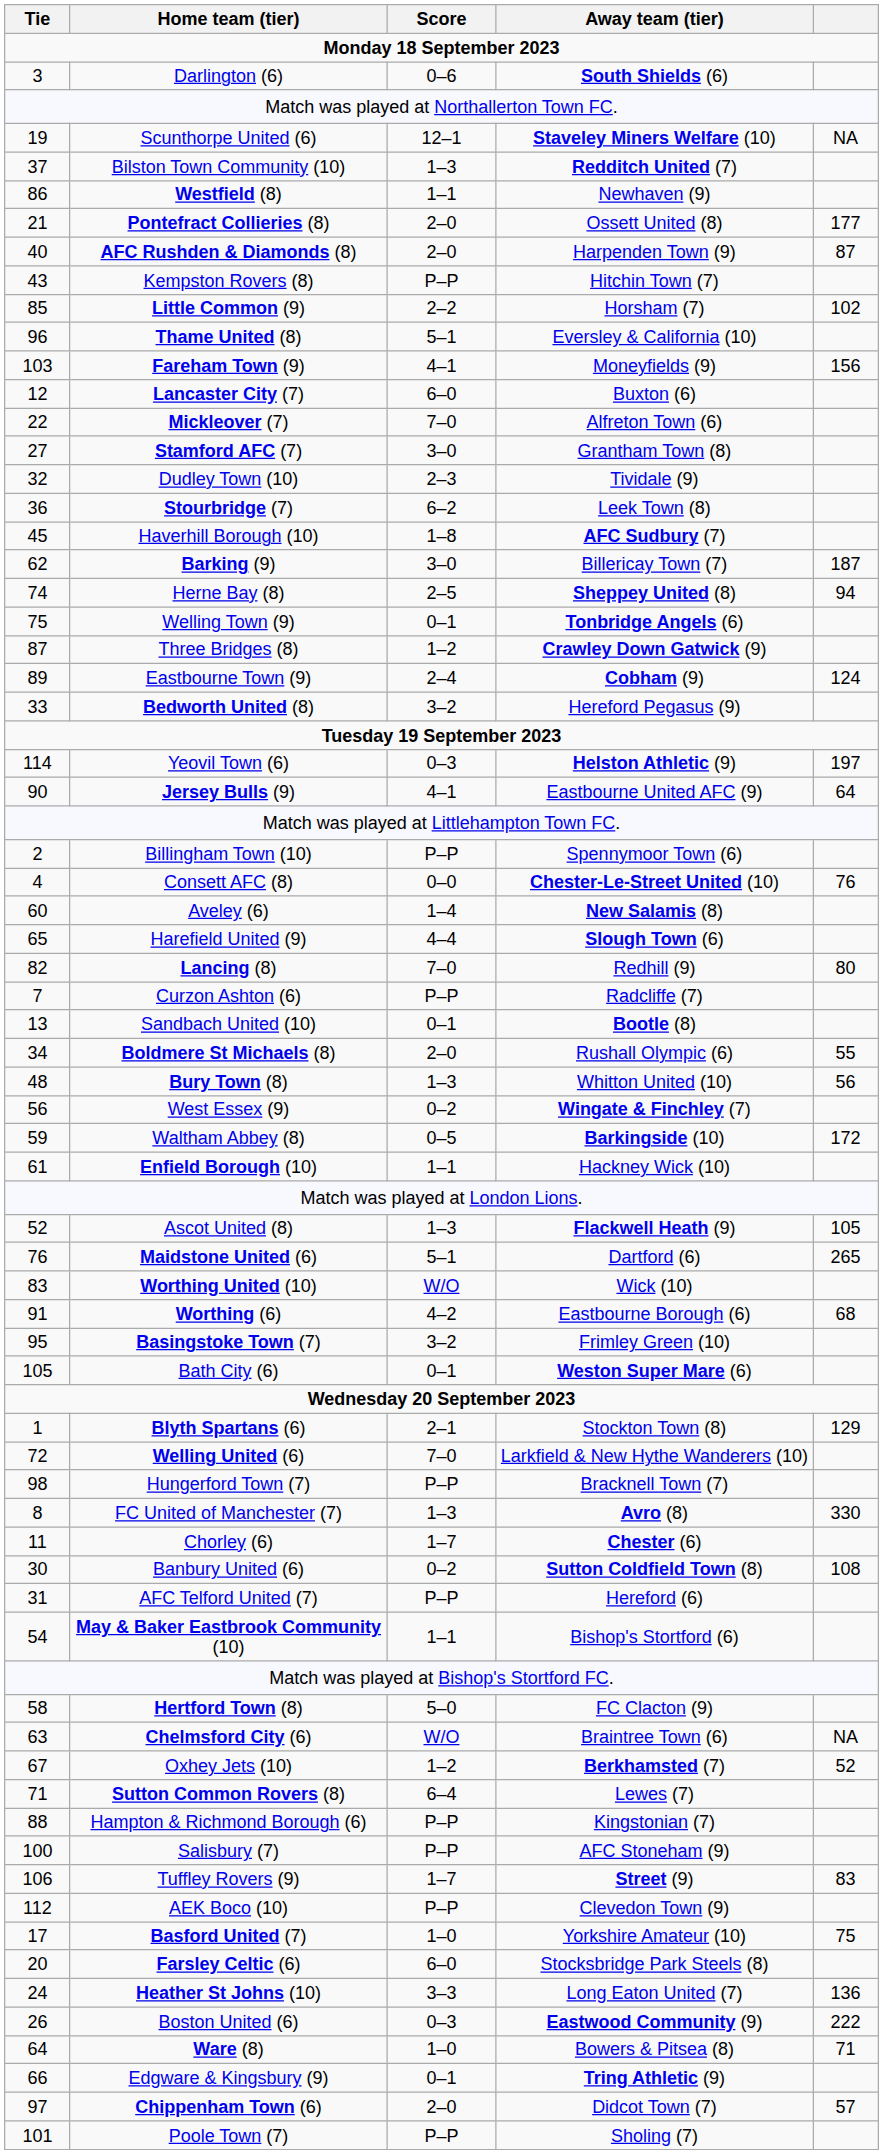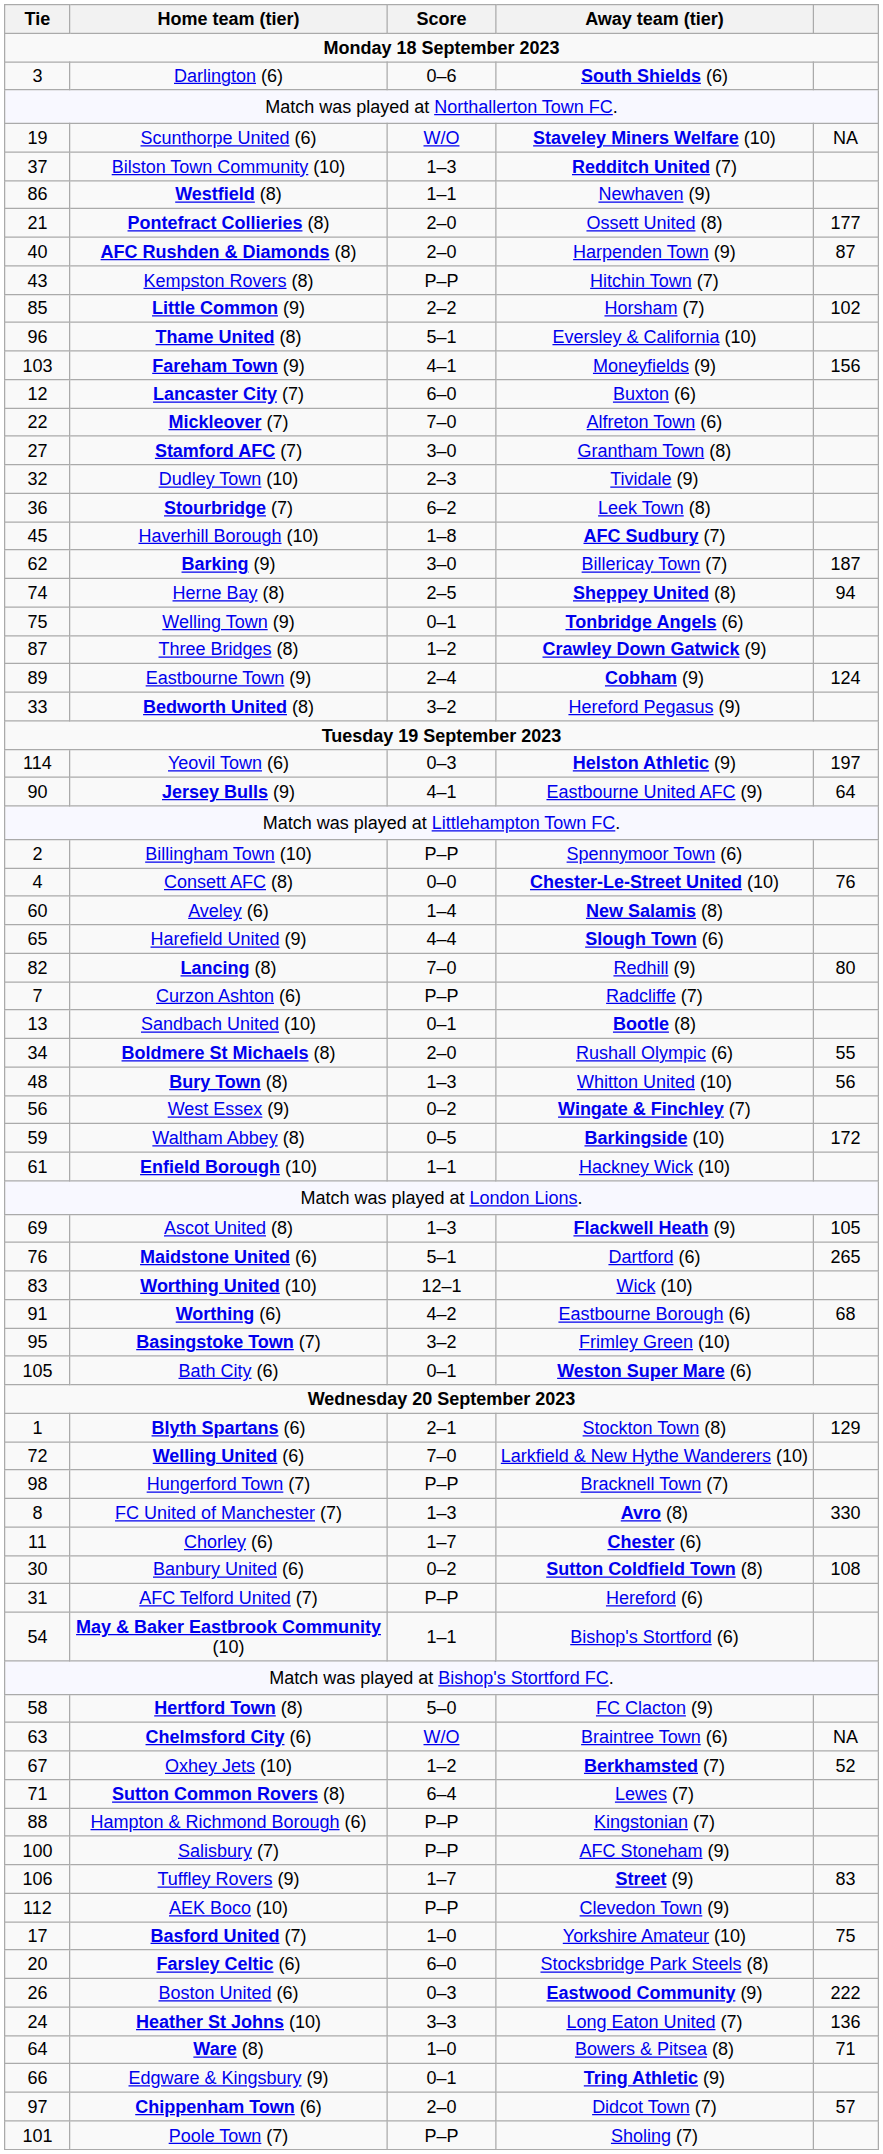 <table class="wikitable" style="width:700px;text-align:center;font-size:90%">
 <tr>
 <th scope="col" style="width: 7.50%">Tie</th>
 <th scope="col" style="width:36.25%">Home team (tier)</th>
 <th scope="col" style="width:12.50%">Score</th>
 <th scope="col" style="width:36.25%">Away team (tier)</th>
 <th scope="col" style="width: 7.50%"></th>
 </tr>
 <tr>
 <td colspan="5"><strong>Monday 18 September 2023</strong></td>
 </tr>
 <tr>
 <td>3</td>
 <td><a href='#'>Darlington</a> (6)</td>
 <td>0–6</td>
 <td><strong><a href='#'>South Shields</a></strong> (6)</td>
 <td></td>
 </tr>
 <tr>
 <td colspan="5" style="background:GhostWhite;height:20px;text-align:center">Match was played at <a href='#'>Northallerton Town FC</a>.</td>
 </tr>
 <tr>
 <td>19</td>
 <td><a href='#'>Scunthorpe United</a> (6)</td>
-<td>12–1</td>
+<td><a href='#'>W/O</a></td>
 <td><strong><a href='#'>Staveley Miners Welfare</a></strong> (10)</td>
 <td>NA</td>
 </tr>
 <tr>
 <td>37</td>
 <td><a href='#'>Bilston Town Community</a> (10)</td>
 <td>1–3</td>
 <td><strong><a href='#'>Redditch United</a></strong> (7)</td>
 <td></td>
 </tr>
 <tr>
 <td>86</td>
 <td><strong><a href='#'>Westfield</a></strong> (8)</td>
 <td>1–1 </td>
 <td><a href='#'>Newhaven</a> (9)</td>
 <td></td>
 </tr>
 <tr>
 <td>21</td>
 <td><strong><a href='#'>Pontefract Collieries</a></strong> (8)</td>
 <td>2–0</td>
 <td><a href='#'>Ossett United</a> (8)</td>
 <td>177</td>
 </tr>
 <tr>
 <td>40</td>
 <td><strong><a href='#'>AFC Rushden & Diamonds</a></strong> (8)</td>
 <td>2–0</td>
 <td><a href='#'>Harpenden Town</a> (9)</td>
 <td>87</td>
 </tr>
 <tr>
 <td>43</td>
 <td><a href='#'>Kempston Rovers</a> (8)</td>
 <td>P–P</td>
 <td><a href='#'>Hitchin Town</a> (7)</td>
 <td></td>
 </tr>
 <tr>
 <td>85</td>
 <td><strong><a href='#'>Little Common</a></strong> (9)</td>
 <td>2–2 </td>
 <td><a href='#'>Horsham</a> (7)</td>
 <td>102</td>
 </tr>
 <tr>
 <td>96</td>
 <td><strong><a href='#'>Thame United</a></strong> (8)</td>
 <td>5–1</td>
 <td><a href='#'>Eversley & California</a> (10)</td>
 <td></td>
 </tr>
 <tr>
 <td>103</td>
 <td><strong><a href='#'>Fareham Town</a></strong> (9)</td>
 <td>4–1</td>
 <td><a href='#'>Moneyfields</a> (9)</td>
 <td>156</td>
 </tr>
 <tr>
 <td>12</td>
 <td><strong><a href='#'>Lancaster City</a></strong> (7)</td>
 <td>6–0</td>
 <td><a href='#'>Buxton</a> (6)</td>
 <td></td>
 </tr>
 <tr>
 <td>22</td>
 <td><strong><a href='#'>Mickleover</a></strong> (7)</td>
 <td>7–0</td>
 <td><a href='#'>Alfreton Town</a> (6)</td>
 <td></td>
 </tr>
 <tr>
 <td>27</td>
 <td><strong><a href='#'>Stamford AFC</a></strong> (7)</td>
 <td>3–0</td>
 <td><a href='#'>Grantham Town</a> (8)</td>
 <td></td>
 </tr>
 <tr>
 <td>32</td>
 <td><a href='#'>Dudley Town</a> (10)</td>
 <td>2–3</td>
 <td><a href='#'>Tividale</a> (9)</td>
 <td></td>
 </tr>
 <tr>
 <td>36</td>
 <td><strong><a href='#'>Stourbridge</a></strong> (7)</td>
 <td>6–2</td>
 <td><a href='#'>Leek Town</a> (8)</td>
 <td></td>
 </tr>
 <tr>
 <td>45</td>
 <td><a href='#'>Haverhill Borough</a> (10)</td>
 <td>1–8</td>
 <td><strong><a href='#'>AFC Sudbury</a></strong> (7)</td>
 <td></td>
 </tr>
 <tr>
 <td>62</td>
 <td><strong><a href='#'>Barking</a></strong> (9)</td>
 <td>3–0</td>
 <td><a href='#'>Billericay Town</a> (7)</td>
 <td>187</td>
 </tr>
 <tr>
 <td>74</td>
 <td><a href='#'>Herne Bay</a> (8)</td>
 <td>2–5</td>
 <td><strong><a href='#'>Sheppey United</a></strong> (8)</td>
 <td>94</td>
 </tr>
 <tr>
 <td>75</td>
 <td><a href='#'>Welling Town</a> (9)</td>
 <td>0–1</td>
 <td><strong><a href='#'>Tonbridge Angels</a></strong> (6)</td>
 <td></td>
 </tr>
 <tr>
 <td>87</td>
 <td><a href='#'>Three Bridges</a> (8)</td>
 <td>1–2</td>
 <td><strong><a href='#'>Crawley Down Gatwick</a></strong> (9)</td>
 <td></td>
 </tr>
 <tr>
 <td>89</td>
 <td><a href='#'>Eastbourne Town</a> (9)</td>
 <td>2–4</td>
 <td><strong><a href='#'>Cobham</a></strong> (9)</td>
 <td>124</td>
 </tr>
 <tr>
 <td>33</td>
 <td><strong><a href='#'>Bedworth United</a></strong> (8)</td>
 <td>3–2</td>
 <td><a href='#'>Hereford Pegasus</a> (9)</td>
 <td></td>
 </tr>
 <tr>
 <td colspan="5"><strong>Tuesday 19 September 2023</strong></td>
 </tr>
 <tr>
 <td>114</td>
 <td><a href='#'>Yeovil Town</a> (6)</td>
 <td>0–3</td>
 <td><strong><a href='#'>Helston Athletic</a></strong> (9)</td>
 <td>197</td>
 </tr>
 <tr>
 <td>90</td>
 <td><strong><a href='#'>Jersey Bulls</a></strong> (9)</td>
 <td>4–1</td>
 <td><a href='#'>Eastbourne United AFC</a> (9)</td>
 <td>64</td>
 </tr>
 <tr>
 <td colspan="5" style="background:GhostWhite;height:20px;text-align:center">Match was played at <a href='#'>Littlehampton Town FC</a>.</td>
 </tr>
 <tr>
 <td>2</td>
 <td><a href='#'>Billingham Town</a> (10)</td>
 <td>P–P</td>
 <td><a href='#'>Spennymoor Town</a> (6)</td>
 <td></td>
 </tr>
 <tr>
 <td>4</td>
 <td><a href='#'>Consett AFC</a> (8)</td>
 <td>0–0 </td>
 <td><strong><a href='#'>Chester-Le-Street United</a></strong> (10)</td>
 <td>76</td>
 </tr>
 <tr>
 <td>60</td>
 <td><a href='#'>Aveley</a> (6)</td>
 <td>1–4</td>
 <td><strong><a href='#'>New Salamis</a></strong> (8)</td>
 <td></td>
 </tr>
 <tr>
 <td>65</td>
 <td><a href='#'>Harefield United</a> (9)</td>
 <td>4–4 </td>
 <td><strong><a href='#'>Slough Town</a></strong> (6)</td>
 <td></td>
 </tr>
 <tr>
 <td>82</td>
 <td><strong><a href='#'>Lancing</a></strong> (8)</td>
 <td>7–0</td>
 <td><a href='#'>Redhill</a> (9)</td>
 <td>80</td>
 </tr>
 <tr>
 <td>7</td>
 <td><a href='#'>Curzon Ashton</a> (6)</td>
 <td>P–P</td>
 <td><a href='#'>Radcliffe</a> (7)</td>
 <td></td>
 </tr>
 <tr>
 <td>13</td>
 <td><a href='#'>Sandbach United</a> (10)</td>
 <td>0–1</td>
 <td><strong><a href='#'>Bootle</a></strong> (8)</td>
 <td></td>
 </tr>
 <tr>
 <td>34</td>
 <td><strong><a href='#'>Boldmere St Michaels</a></strong> (8)</td>
 <td>2–0</td>
 <td><a href='#'>Rushall Olympic</a> (6)</td>
 <td>55</td>
 </tr>
 <tr>
 <td>48</td>
 <td><strong><a href='#'>Bury Town</a></strong> (8)</td>
 <td>1–3</td>
 <td><a href='#'>Whitton United</a> (10)</td>
 <td>56</td>
 </tr>
 <tr>
 <td>56</td>
 <td><a href='#'>West Essex</a> (9)</td>
 <td>0–2</td>
 <td><strong><a href='#'>Wingate & Finchley</a></strong> (7)</td>
 <td></td>
 </tr>
 <tr>
 <td>59</td>
 <td><a href='#'>Waltham Abbey</a> (8)</td>
 <td>0–5</td>
 <td><strong><a href='#'>Barkingside</a></strong> (10)</td>
 <td>172</td>
 </tr>
 <tr>
 <td>61</td>
 <td><strong><a href='#'>Enfield Borough</a></strong> (10)</td>
 <td>1–1 </td>
 <td><a href='#'>Hackney Wick</a> (10)</td>
 <td></td>
 </tr>
 <tr>
 <td colspan="5" style="background:GhostWhite;height:20px;text-align:center">Match was played at <a href='#'>London Lions</a>.</td>
 </tr>
 <tr>
-<td>52</td>
+<td>69</td>
 <td><a href='#'>Ascot United</a> (8)</td>
 <td>1–3</td>
 <td><strong><a href='#'>Flackwell Heath</a></strong> (9)</td>
 <td>105</td>
 </tr>
 <tr>
 <td>76</td>
 <td><strong><a href='#'>Maidstone United</a></strong> (6)</td>
 <td>5–1</td>
 <td><a href='#'>Dartford</a> (6)</td>
 <td>265</td>
 </tr>
 <tr>
 <td>83</td>
 <td><strong><a href='#'>Worthing United</a></strong> (10)</td>
-<td><a href='#'>W/O</a></td>
+<td>12–1</td>
 <td><a href='#'>Wick</a> (10)</td>
 <td></td>
 </tr>
 <tr>
 <td>91</td>
 <td><strong><a href='#'>Worthing</a></strong> (6)</td>
 <td>4–2</td>
 <td><a href='#'>Eastbourne Borough</a> (6)</td>
 <td>68</td>
 </tr>
 <tr>
 <td>95</td>
 <td><strong><a href='#'>Basingstoke Town</a></strong> (7)</td>
 <td>3–2</td>
 <td><a href='#'>Frimley Green</a> (10)</td>
 <td></td>
 </tr>
 <tr>
 <td>105</td>
 <td><a href='#'>Bath City</a> (6)</td>
 <td>0–1</td>
 <td><strong><a href='#'>Weston Super Mare</a></strong> (6)</td>
 <td></td>
 </tr>
 <tr>
 <td colspan="5"><strong>Wednesday 20 September 2023</strong></td>
 </tr>
 <tr>
 <td>1</td>
 <td><strong><a href='#'>Blyth Spartans</a></strong> (6)</td>
 <td>2–1</td>
 <td><a href='#'>Stockton Town</a> (8)</td>
 <td>129</td>
 </tr>
 <tr>
 <td>72</td>
 <td><strong><a href='#'>Welling United</a></strong> (6)</td>
 <td>7–0</td>
 <td><a href='#'>Larkfield & New Hythe Wanderers</a> (10)</td>
 <td></td>
 </tr>
 <tr>
 <td>98</td>
 <td><a href='#'>Hungerford Town</a> (7)</td>
 <td>P–P</td>
 <td><a href='#'>Bracknell Town</a> (7)</td>
 <td></td>
 </tr>
 <tr>
 <td>8</td>
 <td><a href='#'>FC United of Manchester</a> (7)</td>
 <td>1–3</td>
 <td><strong><a href='#'>Avro</a></strong> (8)</td>
 <td>330</td>
 </tr>
 <tr>
 <td>11</td>
 <td><a href='#'>Chorley</a> (6)</td>
 <td>1–7</td>
 <td><strong><a href='#'>Chester</a></strong> (6)</td>
 <td></td>
 </tr>
 <tr>
 <td>30</td>
 <td><a href='#'>Banbury United</a> (6)</td>
 <td>0–2</td>
 <td><strong><a href='#'>Sutton Coldfield Town</a></strong> (8)</td>
 <td>108</td>
 </tr>
 <tr>
 <td>31</td>
 <td><a href='#'>AFC Telford United</a> (7)</td>
 <td>P–P</td>
 <td><a href='#'>Hereford</a> (6)</td>
 <td></td>
 </tr>
 <tr>
 <td>54</td>
 <td><strong><a href='#'>May & Baker Eastbrook Community</a></strong> (10)</td>
 <td>1–1 </td>
 <td><a href='#'>Bishop's Stortford</a> (6)</td>
 <td></td>
 </tr>
 <tr>
 <td colspan="5" style="background:GhostWhite;height:20px;text-align:center">Match was played at <a href='#'>Bishop's Stortford FC</a>.</td>
 </tr>
 <tr>
 <td>58</td>
 <td><strong><a href='#'>Hertford Town</a></strong> (8)</td>
 <td>5–0</td>
 <td><a href='#'>FC Clacton</a> (9)</td>
 <td></td>
 </tr>
 <tr>
 <td>63</td>
 <td><strong><a href='#'>Chelmsford City</a></strong> (6)</td>
 <td><a href='#'>W/O</a></td>
 <td><a href='#'>Braintree Town</a> (6)</td>
 <td>NA</td>
 </tr>
 <tr>
 <td>67</td>
 <td><a href='#'>Oxhey Jets</a> (10)</td>
 <td>1–2</td>
 <td><strong><a href='#'>Berkhamsted</a></strong> (7)</td>
 <td>52</td>
 </tr>
 <tr>
 <td>71</td>
 <td><strong><a href='#'>Sutton Common Rovers</a></strong> (8)</td>
 <td>6–4</td>
 <td><a href='#'>Lewes</a> (7)</td>
 <td></td>
 </tr>
 <tr>
 <td>88</td>
 <td><a href='#'>Hampton & Richmond Borough</a> (6)</td>
 <td>P–P</td>
 <td><a href='#'>Kingstonian</a> (7)</td>
 <td></td>
 </tr>
 <tr>
 <td>100</td>
 <td><a href='#'>Salisbury</a> (7)</td>
 <td>P–P</td>
 <td><a href='#'>AFC Stoneham</a> (9)</td>
 <td></td>
 </tr>
 <tr>
 <td>106</td>
 <td><a href='#'>Tuffley Rovers</a> (9)</td>
 <td>1–7</td>
 <td><strong><a href='#'>Street</a></strong> (9)</td>
 <td>83</td>
 </tr>
 <tr>
 <td>112</td>
 <td><a href='#'>AEK Boco</a> (10)</td>
 <td>P–P</td>
 <td><a href='#'>Clevedon Town</a> (9)</td>
 <td></td>
 </tr>
 <tr>
 <td>17</td>
 <td><strong><a href='#'>Basford United</a></strong> (7)</td>
 <td>1–0</td>
 <td><a href='#'>Yorkshire Amateur</a> (10)</td>
 <td>75</td>
 </tr>
 <tr>
 <td>20</td>
 <td><strong><a href='#'>Farsley Celtic</a></strong> (6)</td>
 <td>6–0</td>
 <td><a href='#'>Stocksbridge Park Steels</a> (8)</td>
 <td></td>
 </tr>
 <tr>
+<td>26</td>
+<td><a href='#'>Boston United</a> (6)</td>
+<td>0–3</td>
+<td><strong><a href='#'>Eastwood Community</a></strong> (9)</td>
+<td>222</td>
+</tr>
+<tr>
 <td>24</td>
 <td><strong><a href='#'>Heather St Johns</a></strong> (10)</td>
 <td>3–3 </td>
 <td><a href='#'>Long Eaton United</a> (7)</td>
 <td>136</td>
-</tr>
-<tr>
-<td>26</td>
-<td><a href='#'>Boston United</a> (6)</td>
-<td>0–3</td>
-<td><strong><a href='#'>Eastwood Community</a></strong> (9)</td>
-<td>222</td>
 </tr>
 <tr>
 <td>64</td>
 <td><strong><a href='#'>Ware</a></strong> (8)</td>
 <td>1–0</td>
 <td><a href='#'>Bowers & Pitsea</a> (8)</td>
 <td>71</td>
 </tr>
 <tr>
 <td>66</td>
 <td><a href='#'>Edgware & Kingsbury</a> (9)</td>
 <td>0–1</td>
 <td><strong><a href='#'>Tring Athletic</a></strong> (9)</td>
 <td></td>
 </tr>
 <tr>
 <td>97</td>
 <td><strong><a href='#'>Chippenham Town</a></strong> (6)</td>
 <td>2–0</td>
 <td><a href='#'>Didcot Town</a> (7)</td>
 <td>57</td>
 </tr>
 <tr>
 <td>101</td>
 <td><a href='#'>Poole Town</a> (7)</td>
 <td>P–P</td>
 <td><a href='#'>Sholing</a> (7)</td>
 <td></td>
 </tr>
 <tr>
 </tr>
 </table>
